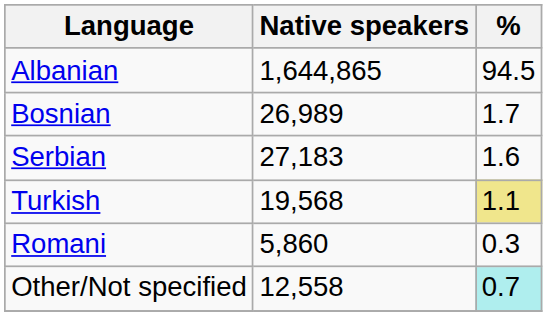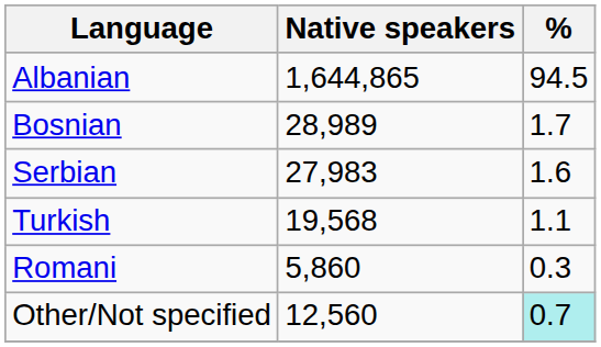 <table class="wikitable sortable">
 <tr>
 <th>Language</th>
 <th>Native speakers</th>
 <th>%</th>
 </tr>
 <tr>
 <td><a href='#'>Albanian</a></td>
 <td>1,644,865</td>
 <td>94.5</td>
 </tr>
 <tr>
 <td><a href='#'>Bosnian</a></td>
-<td>26,989</td>
+<td>28,989</td>
 <td>1.7</td>
 </tr>
 <tr>
 <td><a href='#'>Serbian</a></td>
-<td>27,183</td>
+<td>27,983</td>
 <td>1.6</td>
 </tr>
 <tr>
 <td><a href='#'>Turkish</a></td>
 <td>19,568</td>
-<td style="background: khaki;">1.1</td>
+<td>1.1</td>
 </tr>
 <tr>
 <td><a href='#'>Romani</a></td>
 <td>5,860</td>
 <td>0.3</td>
 </tr>
 <tr>
 <td>Other/Not specified</td>
-<td>12,558</td>
+<td>12,560</td>
 <td style="background: paleturquoise;">0.7</td>
 </tr>
 <tr>
 </tr>
 </table>
